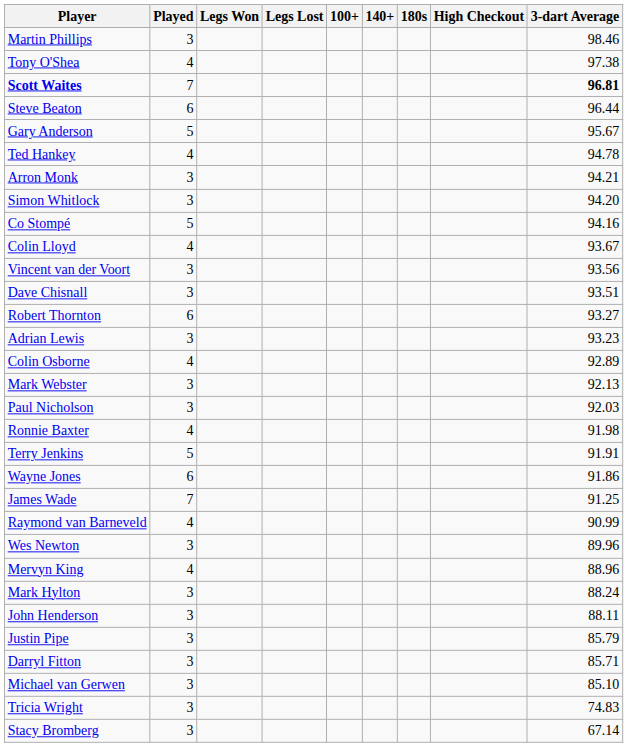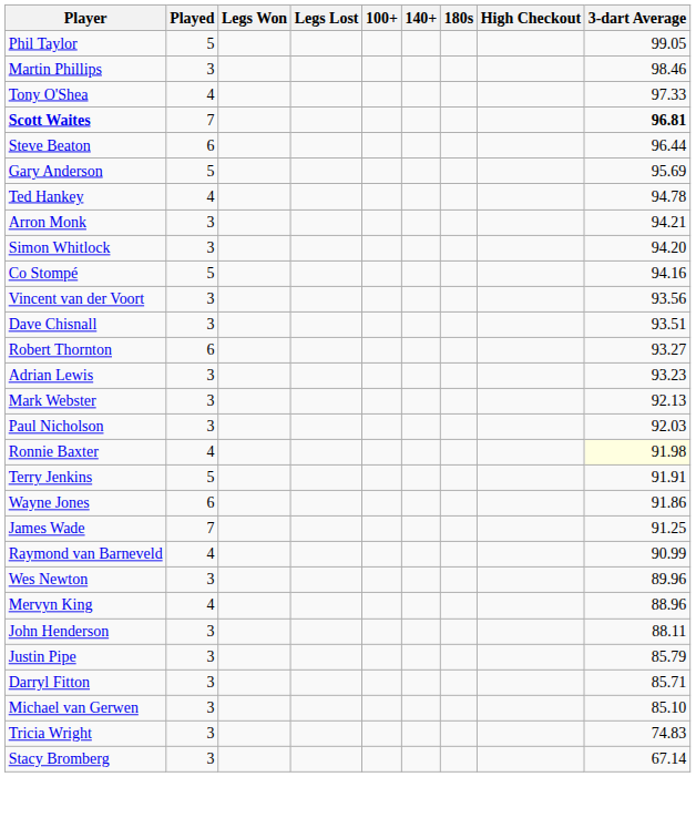 <table class="wikitable sortable" style="font-size: 95%; text-align: right">
 <tr>
 <th>Player</th>
 <th>Played</th>
 <th>Legs Won</th>
 <th>Legs Lost</th>
 <th>100+</th>
 <th>140+</th>
 <th>180s</th>
 <th>High Checkout</th>
 <th>3-dart Average</th>
+</tr>
+<tr>
+<td align="left"> <a href='#'>Phil Taylor</a></td>
+<td>5</td>
+<td></td>
+<td></td>
+<td></td>
+<td></td>
+<td></td>
+<td></td>
+<td>99.05</td>
 </tr>
 <tr>
 <td align="left"> <a href='#'>Martin Phillips</a></td>
 <td>3</td>
 <td></td>
 <td></td>
 <td></td>
 <td></td>
 <td></td>
 <td></td>
 <td>98.46</td>
 </tr>
 <tr>
 <td align="left"> <a href='#'>Tony O'Shea</a></td>
 <td>4</td>
 <td></td>
 <td></td>
 <td></td>
 <td></td>
 <td></td>
 <td></td>
-<td>97.38</td>
+<td>97.33</td>
 </tr>
 <tr>
 <td align="left"> <strong><a href='#'>Scott Waites</a></strong></td>
 <td>7</td>
 <td></td>
 <td></td>
 <td></td>
 <td></td>
 <td></td>
 <td></td>
 <td><strong>96.81</strong></td>
 </tr>
 <tr>
 <td align="left"> <a href='#'>Steve Beaton</a></td>
 <td>6</td>
 <td></td>
 <td></td>
 <td></td>
 <td></td>
 <td></td>
 <td></td>
 <td>96.44</td>
 </tr>
 <tr>
 <td align="left"> <a href='#'>Gary Anderson</a></td>
 <td>5</td>
 <td></td>
 <td></td>
 <td></td>
 <td></td>
 <td></td>
 <td></td>
-<td>95.67</td>
+<td>95.69</td>
 </tr>
 <tr>
 <td align="left"> <a href='#'>Ted Hankey</a></td>
 <td>4</td>
 <td></td>
 <td></td>
 <td></td>
 <td></td>
 <td></td>
 <td></td>
 <td>94.78</td>
 </tr>
 <tr>
 <td align="left"> <a href='#'>Arron Monk</a></td>
 <td>3</td>
 <td></td>
 <td></td>
 <td></td>
 <td></td>
 <td></td>
 <td></td>
 <td>94.21</td>
 </tr>
 <tr>
 <td align="left"> <a href='#'>Simon Whitlock</a></td>
 <td>3</td>
 <td></td>
 <td></td>
 <td></td>
 <td></td>
 <td></td>
 <td></td>
 <td>94.20</td>
 </tr>
 <tr>
 <td align="left"> <a href='#'>Co Stompé</a></td>
 <td>5</td>
 <td></td>
 <td></td>
 <td></td>
 <td></td>
 <td></td>
 <td></td>
 <td>94.16</td>
 </tr>
 <tr>
-<td align="left"> <a href='#'>Colin Lloyd</a></td>
-<td>4</td>
-<td></td>
-<td></td>
-<td></td>
-<td></td>
-<td></td>
-<td></td>
-<td>93.67</td>
-</tr>
-<tr>
 <td align="left"> <a href='#'>Vincent van der Voort</a></td>
 <td>3</td>
 <td></td>
 <td></td>
 <td></td>
 <td></td>
 <td></td>
 <td></td>
 <td>93.56</td>
 </tr>
 <tr>
 <td align="left"> <a href='#'>Dave Chisnall</a></td>
 <td>3</td>
 <td></td>
 <td></td>
 <td></td>
 <td></td>
 <td></td>
 <td></td>
 <td>93.51</td>
 </tr>
 <tr>
 <td align="left"> <a href='#'>Robert Thornton</a></td>
 <td>6</td>
 <td></td>
 <td></td>
 <td></td>
 <td></td>
 <td></td>
 <td></td>
 <td>93.27</td>
 </tr>
 <tr>
 <td align="left"> <a href='#'>Adrian Lewis</a></td>
 <td>3</td>
 <td></td>
 <td></td>
 <td></td>
 <td></td>
 <td></td>
 <td></td>
 <td>93.23</td>
 </tr>
 <tr>
-<td align="left"> <a href='#'>Colin Osborne</a></td>
-<td>4</td>
-<td></td>
-<td></td>
-<td></td>
-<td></td>
-<td></td>
-<td></td>
-<td>92.89</td>
-</tr>
-<tr>
 <td align="left"> <a href='#'>Mark Webster</a></td>
 <td>3</td>
 <td></td>
 <td></td>
 <td></td>
 <td></td>
 <td></td>
 <td></td>
 <td>92.13</td>
 </tr>
 <tr>
 <td align="left"> <a href='#'>Paul Nicholson</a></td>
 <td>3</td>
 <td></td>
 <td></td>
 <td></td>
 <td></td>
 <td></td>
 <td></td>
 <td>92.03</td>
 </tr>
 <tr>
 <td align="left"> <a href='#'>Ronnie Baxter</a></td>
 <td>4</td>
 <td></td>
 <td></td>
 <td></td>
 <td></td>
 <td></td>
 <td></td>
-<td>91.98</td>
+<td style="background: lightyellow;">91.98</td>
 </tr>
 <tr>
 <td align="left"> <a href='#'>Terry Jenkins</a></td>
 <td>5</td>
 <td></td>
 <td></td>
 <td></td>
 <td></td>
 <td></td>
 <td></td>
 <td>91.91</td>
 </tr>
 <tr>
 <td align="left"> <a href='#'>Wayne Jones</a></td>
 <td>6</td>
 <td></td>
 <td></td>
 <td></td>
 <td></td>
 <td></td>
 <td></td>
 <td>91.86</td>
 </tr>
 <tr>
 <td align="left"> <a href='#'>James Wade</a></td>
 <td>7</td>
 <td></td>
 <td></td>
 <td></td>
 <td></td>
 <td></td>
 <td></td>
 <td>91.25</td>
 </tr>
 <tr>
 <td align="left"> <a href='#'>Raymond van Barneveld</a></td>
 <td>4</td>
 <td></td>
 <td></td>
 <td></td>
 <td></td>
 <td></td>
 <td></td>
 <td>90.99</td>
 </tr>
 <tr>
 <td align="left"> <a href='#'>Wes Newton</a></td>
 <td>3</td>
 <td></td>
 <td></td>
 <td></td>
 <td></td>
 <td></td>
 <td></td>
 <td>89.96</td>
 </tr>
 <tr>
 <td align="left"> <a href='#'>Mervyn King</a></td>
 <td>4</td>
 <td></td>
 <td></td>
 <td></td>
 <td></td>
 <td></td>
 <td></td>
 <td>88.96</td>
 </tr>
 <tr>
-<td align="left"> <a href='#'>Mark Hylton</a></td>
-<td>3</td>
-<td></td>
-<td></td>
-<td></td>
-<td></td>
-<td></td>
-<td></td>
-<td>88.24</td>
-</tr>
-<tr>
 <td align="left"> <a href='#'>John Henderson</a></td>
 <td>3</td>
 <td></td>
 <td></td>
 <td></td>
 <td></td>
 <td></td>
 <td></td>
 <td>88.11</td>
 </tr>
 <tr>
 <td align="left"> <a href='#'>Justin Pipe</a></td>
 <td>3</td>
 <td></td>
 <td></td>
 <td></td>
 <td></td>
 <td></td>
 <td></td>
 <td>85.79</td>
 </tr>
 <tr>
 <td align="left"> <a href='#'>Darryl Fitton</a></td>
 <td>3</td>
 <td></td>
 <td></td>
 <td></td>
 <td></td>
 <td></td>
 <td></td>
 <td>85.71</td>
 </tr>
 <tr>
 <td align="left"> <a href='#'>Michael van Gerwen</a></td>
 <td>3</td>
 <td></td>
 <td></td>
 <td></td>
 <td></td>
 <td></td>
 <td></td>
 <td>85.10</td>
 </tr>
 <tr>
 <td align="left"> <a href='#'>Tricia Wright</a></td>
 <td>3</td>
 <td></td>
 <td></td>
 <td></td>
 <td></td>
 <td></td>
 <td></td>
 <td>74.83</td>
 </tr>
 <tr>
 <td align="left"> <a href='#'>Stacy Bromberg</a></td>
 <td>3</td>
 <td></td>
 <td></td>
 <td></td>
 <td></td>
 <td></td>
 <td></td>
 <td>67.14</td>
 </tr>
 </table>
